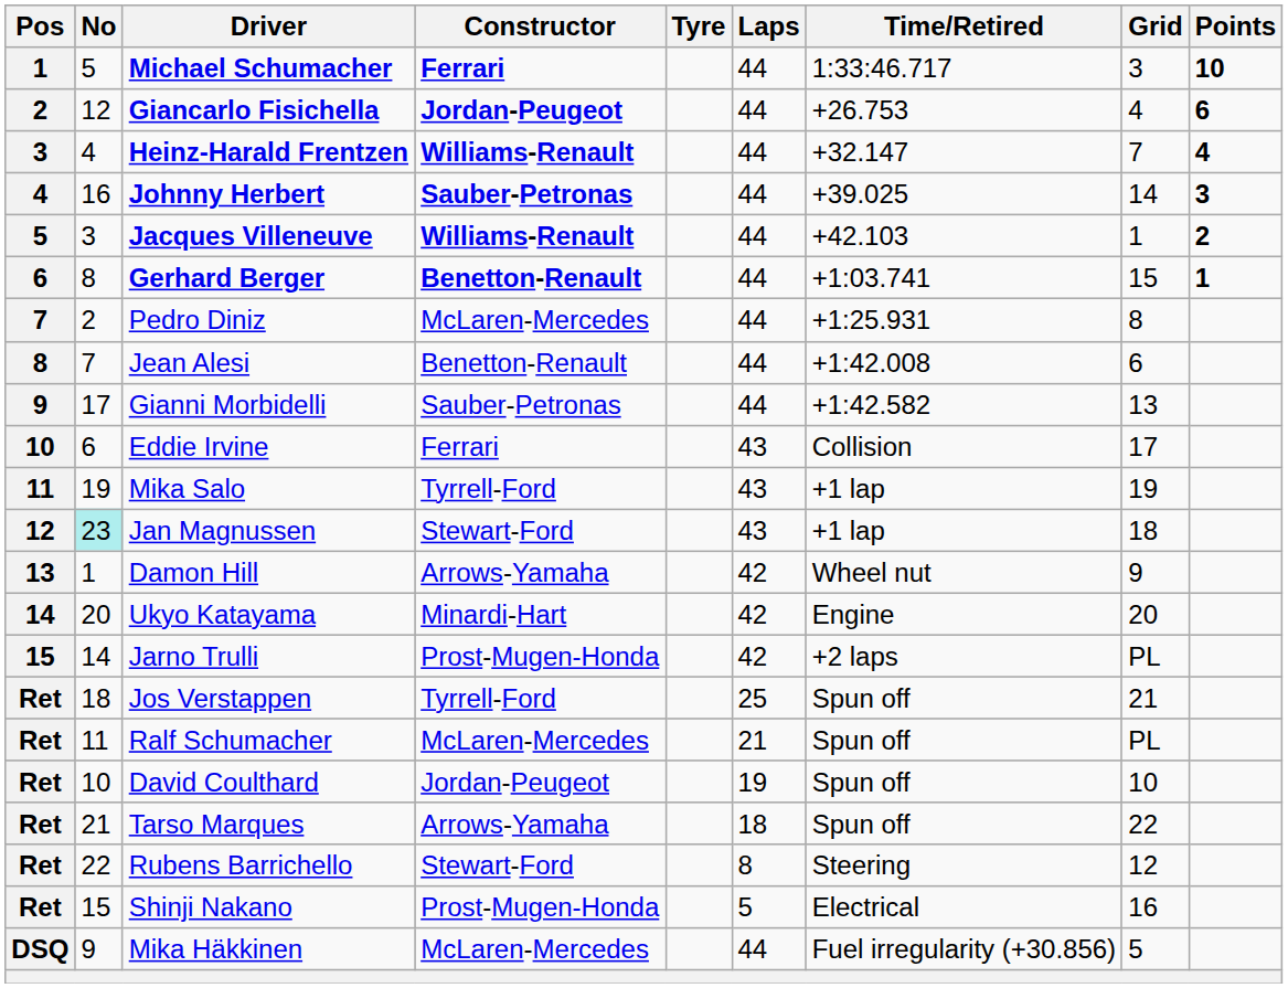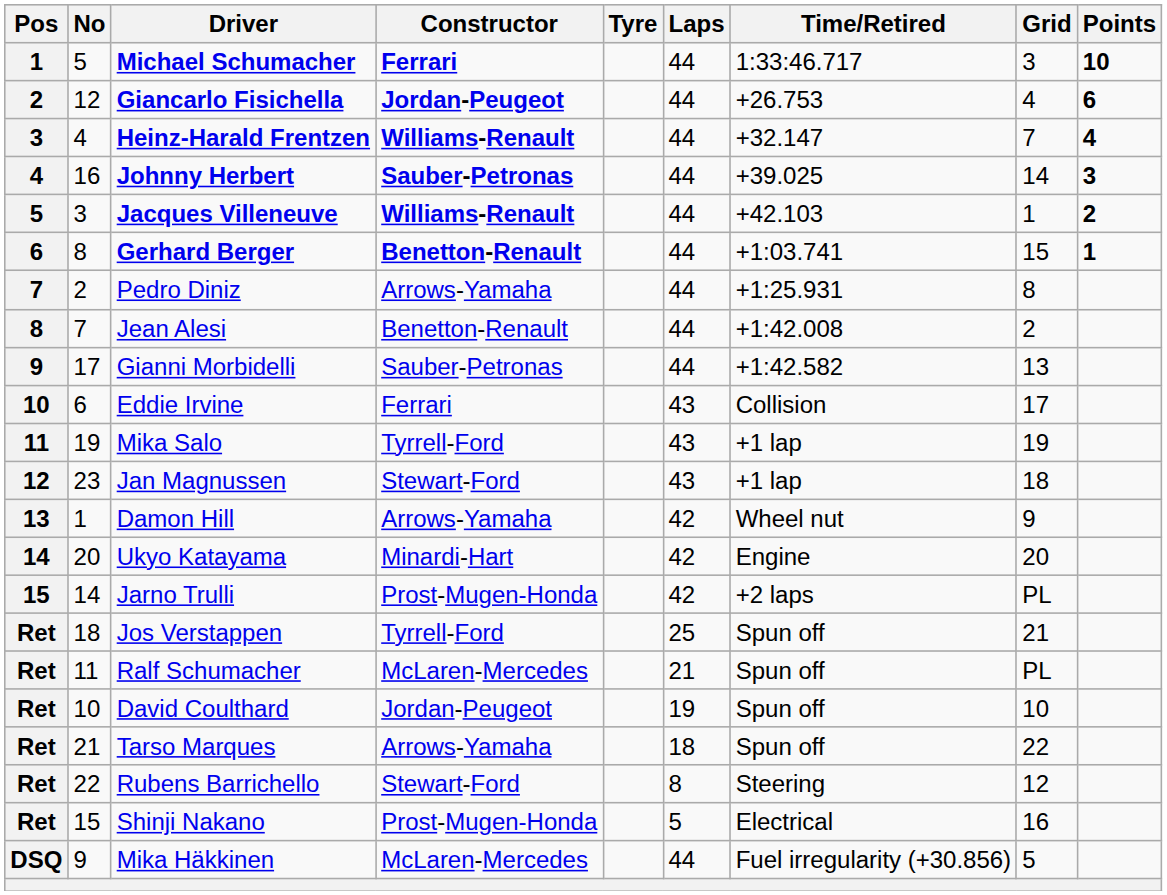 <table class="wikitable" style="font-size: 95%;">
 <tr>
 <th>Pos</th>
 <th>No</th>
 <th>Driver</th>
 <th>Constructor</th>
 <th>Tyre</th>
 <th>Laps</th>
 <th>Time/Retired</th>
 <th>Grid</th>
 <th>Points</th>
 </tr>
 <tr>
 <th>1</th>
 <td>5</td>
 <td> <strong><a href='#'>Michael Schumacher</a></strong></td>
 <td><strong><a href='#'>Ferrari</a></strong></td>
 <td></td>
 <td>44</td>
 <td>1:33:46.717</td>
 <td>3</td>
 <td><strong>10</strong></td>
 </tr>
 <tr>
 <th>2</th>
 <td>12</td>
 <td> <strong><a href='#'>Giancarlo Fisichella</a></strong></td>
 <td><strong><a href='#'>Jordan</a>-<a href='#'>Peugeot</a></strong></td>
 <td></td>
 <td>44</td>
 <td>+26.753</td>
 <td>4</td>
 <td><strong>6</strong></td>
 </tr>
 <tr>
 <th>3</th>
 <td>4</td>
 <td> <strong><a href='#'>Heinz-Harald Frentzen</a></strong></td>
 <td><strong><a href='#'>Williams</a>-<a href='#'>Renault</a></strong></td>
 <td></td>
 <td>44</td>
 <td>+32.147</td>
 <td>7</td>
 <td><strong>4</strong></td>
 </tr>
 <tr>
 <th>4</th>
 <td>16</td>
 <td> <strong><a href='#'>Johnny Herbert</a></strong></td>
 <td><strong><a href='#'>Sauber</a>-<a href='#'>Petronas</a></strong></td>
 <td></td>
 <td>44</td>
 <td>+39.025</td>
 <td>14</td>
 <td><strong>3</strong></td>
 </tr>
 <tr>
 <th>5</th>
 <td>3</td>
 <td> <strong><a href='#'>Jacques Villeneuve</a></strong></td>
 <td><strong><a href='#'>Williams</a>-<a href='#'>Renault</a></strong></td>
 <td></td>
 <td>44</td>
 <td>+42.103</td>
 <td>1</td>
 <td><strong>2</strong></td>
 </tr>
 <tr>
 <th>6</th>
 <td>8</td>
 <td> <strong><a href='#'>Gerhard Berger</a></strong></td>
 <td><strong><a href='#'>Benetton</a>-<a href='#'>Renault</a></strong></td>
 <td></td>
 <td>44</td>
 <td>+1:03.741</td>
 <td>15</td>
 <td><strong>1</strong></td>
 </tr>
 <tr>
 <th>7</th>
 <td>2</td>
 <td> <a href='#'>Pedro Diniz</a></td>
-<td><a href='#'>McLaren</a>-<a href='#'>Mercedes</a></td>
+<td><a href='#'>Arrows</a>-<a href='#'>Yamaha</a></td>
 <td></td>
 <td>44</td>
 <td>+1:25.931</td>
 <td>8</td>
 <td> </td>
 </tr>
 <tr>
 <th>8</th>
 <td>7</td>
 <td> <a href='#'>Jean Alesi</a></td>
 <td><a href='#'>Benetton</a>-<a href='#'>Renault</a></td>
 <td></td>
 <td>44</td>
 <td>+1:42.008</td>
-<td>6</td>
+<td>2</td>
 <td> </td>
 </tr>
 <tr>
 <th>9</th>
 <td>17</td>
 <td> <a href='#'>Gianni Morbidelli</a></td>
 <td><a href='#'>Sauber</a>-<a href='#'>Petronas</a></td>
 <td></td>
 <td>44</td>
 <td>+1:42.582</td>
 <td>13</td>
 <td> </td>
 </tr>
 <tr>
 <th>10</th>
 <td>6</td>
 <td> <a href='#'>Eddie Irvine</a></td>
 <td><a href='#'>Ferrari</a></td>
 <td></td>
 <td>43</td>
 <td>Collision</td>
 <td>17</td>
 <td> </td>
 </tr>
 <tr>
 <th>11</th>
 <td>19</td>
 <td> <a href='#'>Mika Salo</a></td>
 <td><a href='#'>Tyrrell</a>-<a href='#'>Ford</a></td>
 <td></td>
 <td>43</td>
 <td>+1 lap</td>
 <td>19</td>
 <td> </td>
 </tr>
 <tr>
 <th>12</th>
-<td style="background: paleturquoise;">23</td>
+<td>23</td>
 <td> <a href='#'>Jan Magnussen</a></td>
 <td><a href='#'>Stewart</a>-<a href='#'>Ford</a></td>
 <td></td>
 <td>43</td>
 <td>+1 lap</td>
 <td>18</td>
 <td> </td>
 </tr>
 <tr>
 <th>13</th>
 <td>1</td>
 <td> <a href='#'>Damon Hill</a></td>
 <td><a href='#'>Arrows</a>-<a href='#'>Yamaha</a></td>
 <td></td>
 <td>42</td>
 <td>Wheel nut</td>
 <td>9</td>
 <td> </td>
 </tr>
 <tr>
 <th>14</th>
 <td>20</td>
 <td> <a href='#'>Ukyo Katayama</a></td>
 <td><a href='#'>Minardi</a>-<a href='#'>Hart</a></td>
 <td></td>
 <td>42</td>
 <td>Engine</td>
 <td>20</td>
 <td> </td>
 </tr>
 <tr>
 <th>15</th>
 <td>14</td>
 <td> <a href='#'>Jarno Trulli</a></td>
 <td><a href='#'>Prost</a>-<a href='#'>Mugen-Honda</a></td>
 <td></td>
 <td>42</td>
 <td>+2 laps</td>
 <td>PL</td>
 <td> </td>
 </tr>
 <tr>
 <th>Ret</th>
 <td>18</td>
 <td> <a href='#'>Jos Verstappen</a></td>
 <td><a href='#'>Tyrrell</a>-<a href='#'>Ford</a></td>
 <td></td>
 <td>25</td>
 <td>Spun off</td>
 <td>21</td>
 <td> </td>
 </tr>
 <tr>
 <th>Ret</th>
 <td>11</td>
 <td> <a href='#'>Ralf Schumacher</a></td>
 <td><a href='#'>McLaren</a>-<a href='#'>Mercedes</a></td>
 <td></td>
 <td>21</td>
 <td>Spun off</td>
 <td>PL</td>
 <td> </td>
 </tr>
 <tr>
 <th>Ret</th>
 <td>10</td>
 <td> <a href='#'>David Coulthard</a></td>
 <td><a href='#'>Jordan</a>-<a href='#'>Peugeot</a></td>
 <td></td>
 <td>19</td>
 <td>Spun off</td>
 <td>10</td>
 <td> </td>
 </tr>
 <tr>
 <th>Ret</th>
 <td>21</td>
 <td> <a href='#'>Tarso Marques</a></td>
 <td><a href='#'>Arrows</a>-<a href='#'>Yamaha</a></td>
 <td></td>
 <td>18</td>
 <td>Spun off</td>
 <td>22</td>
 <td> </td>
 </tr>
 <tr>
 <th>Ret</th>
 <td>22</td>
 <td> <a href='#'>Rubens Barrichello</a></td>
 <td><a href='#'>Stewart</a>-<a href='#'>Ford</a></td>
 <td></td>
 <td>8</td>
 <td>Steering</td>
 <td>12</td>
 <td> </td>
 </tr>
 <tr>
 <th>Ret</th>
 <td>15</td>
 <td> <a href='#'>Shinji Nakano</a></td>
 <td><a href='#'>Prost</a>-<a href='#'>Mugen-Honda</a></td>
 <td></td>
 <td>5</td>
 <td>Electrical</td>
 <td>16</td>
 <td> </td>
 </tr>
 <tr>
 <th>DSQ</th>
 <td>9</td>
 <td> <a href='#'>Mika Häkkinen</a></td>
 <td><a href='#'>McLaren</a>-<a href='#'>Mercedes</a></td>
 <td></td>
 <td>44</td>
 <td>Fuel irregularity (+30.856)</td>
 <td>5</td>
 <td> </td>
 </tr>
 <tr>
 <th colspan="9"></th>
 </tr>
 </table>
